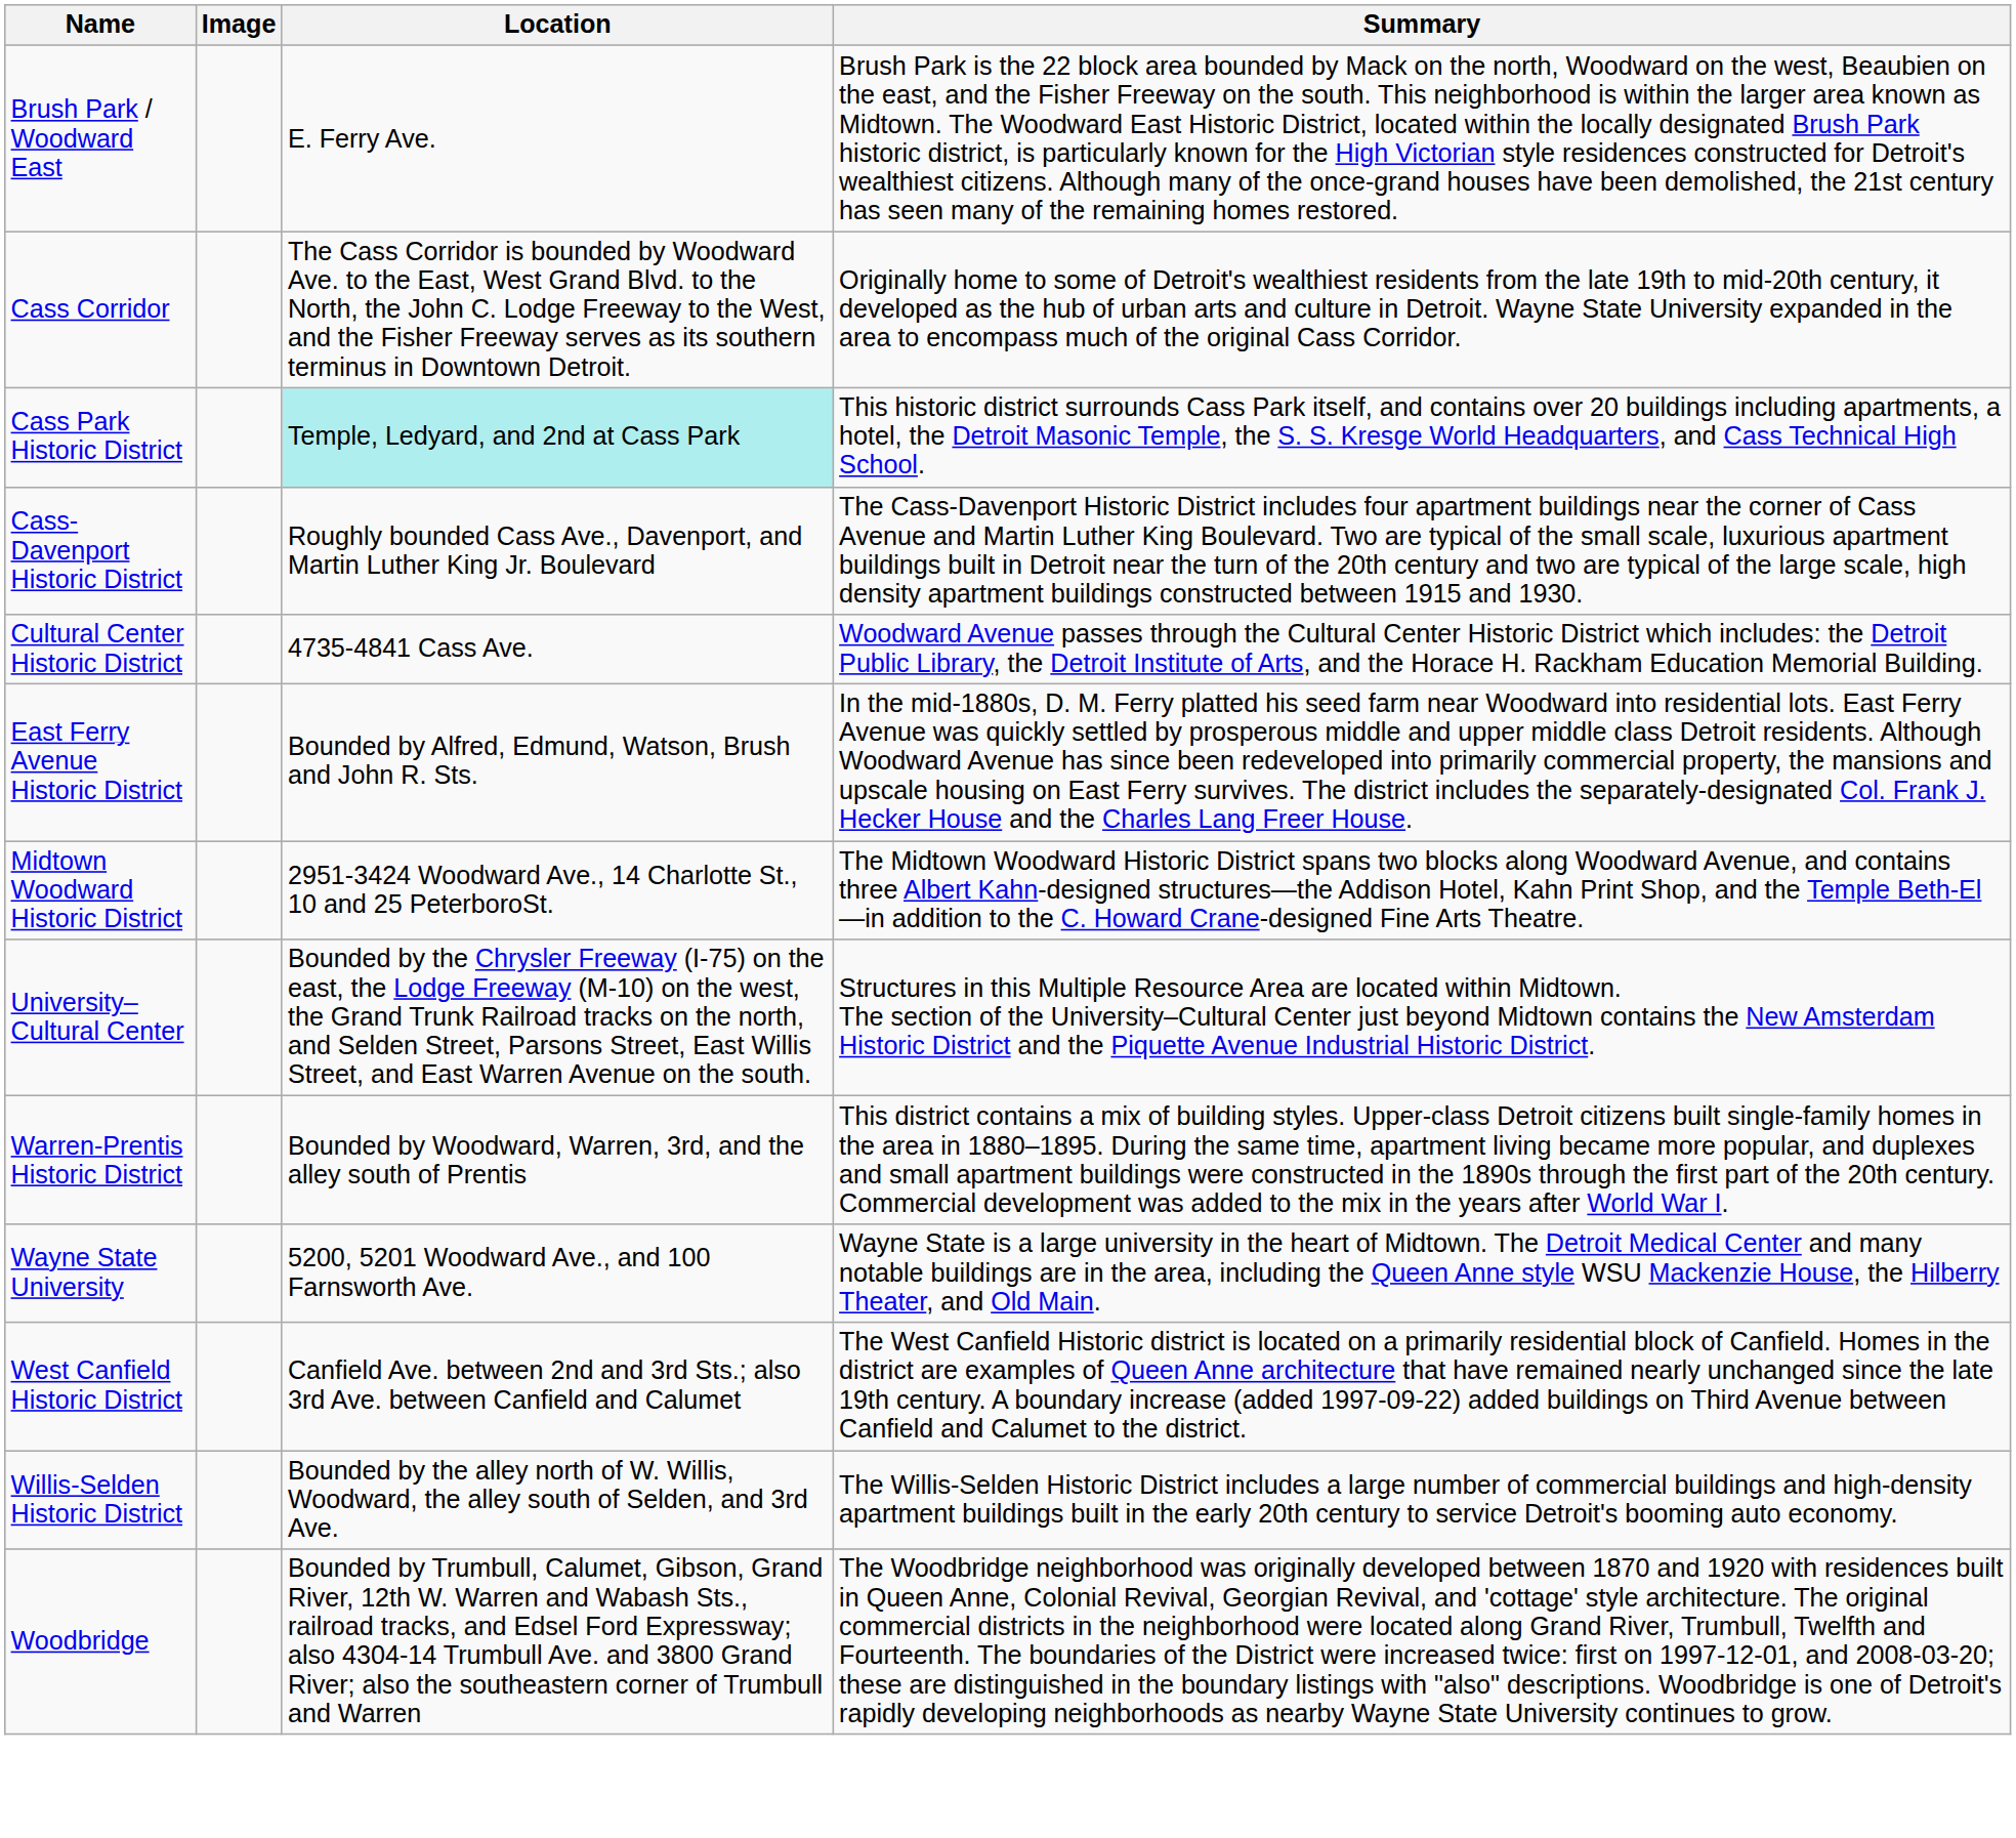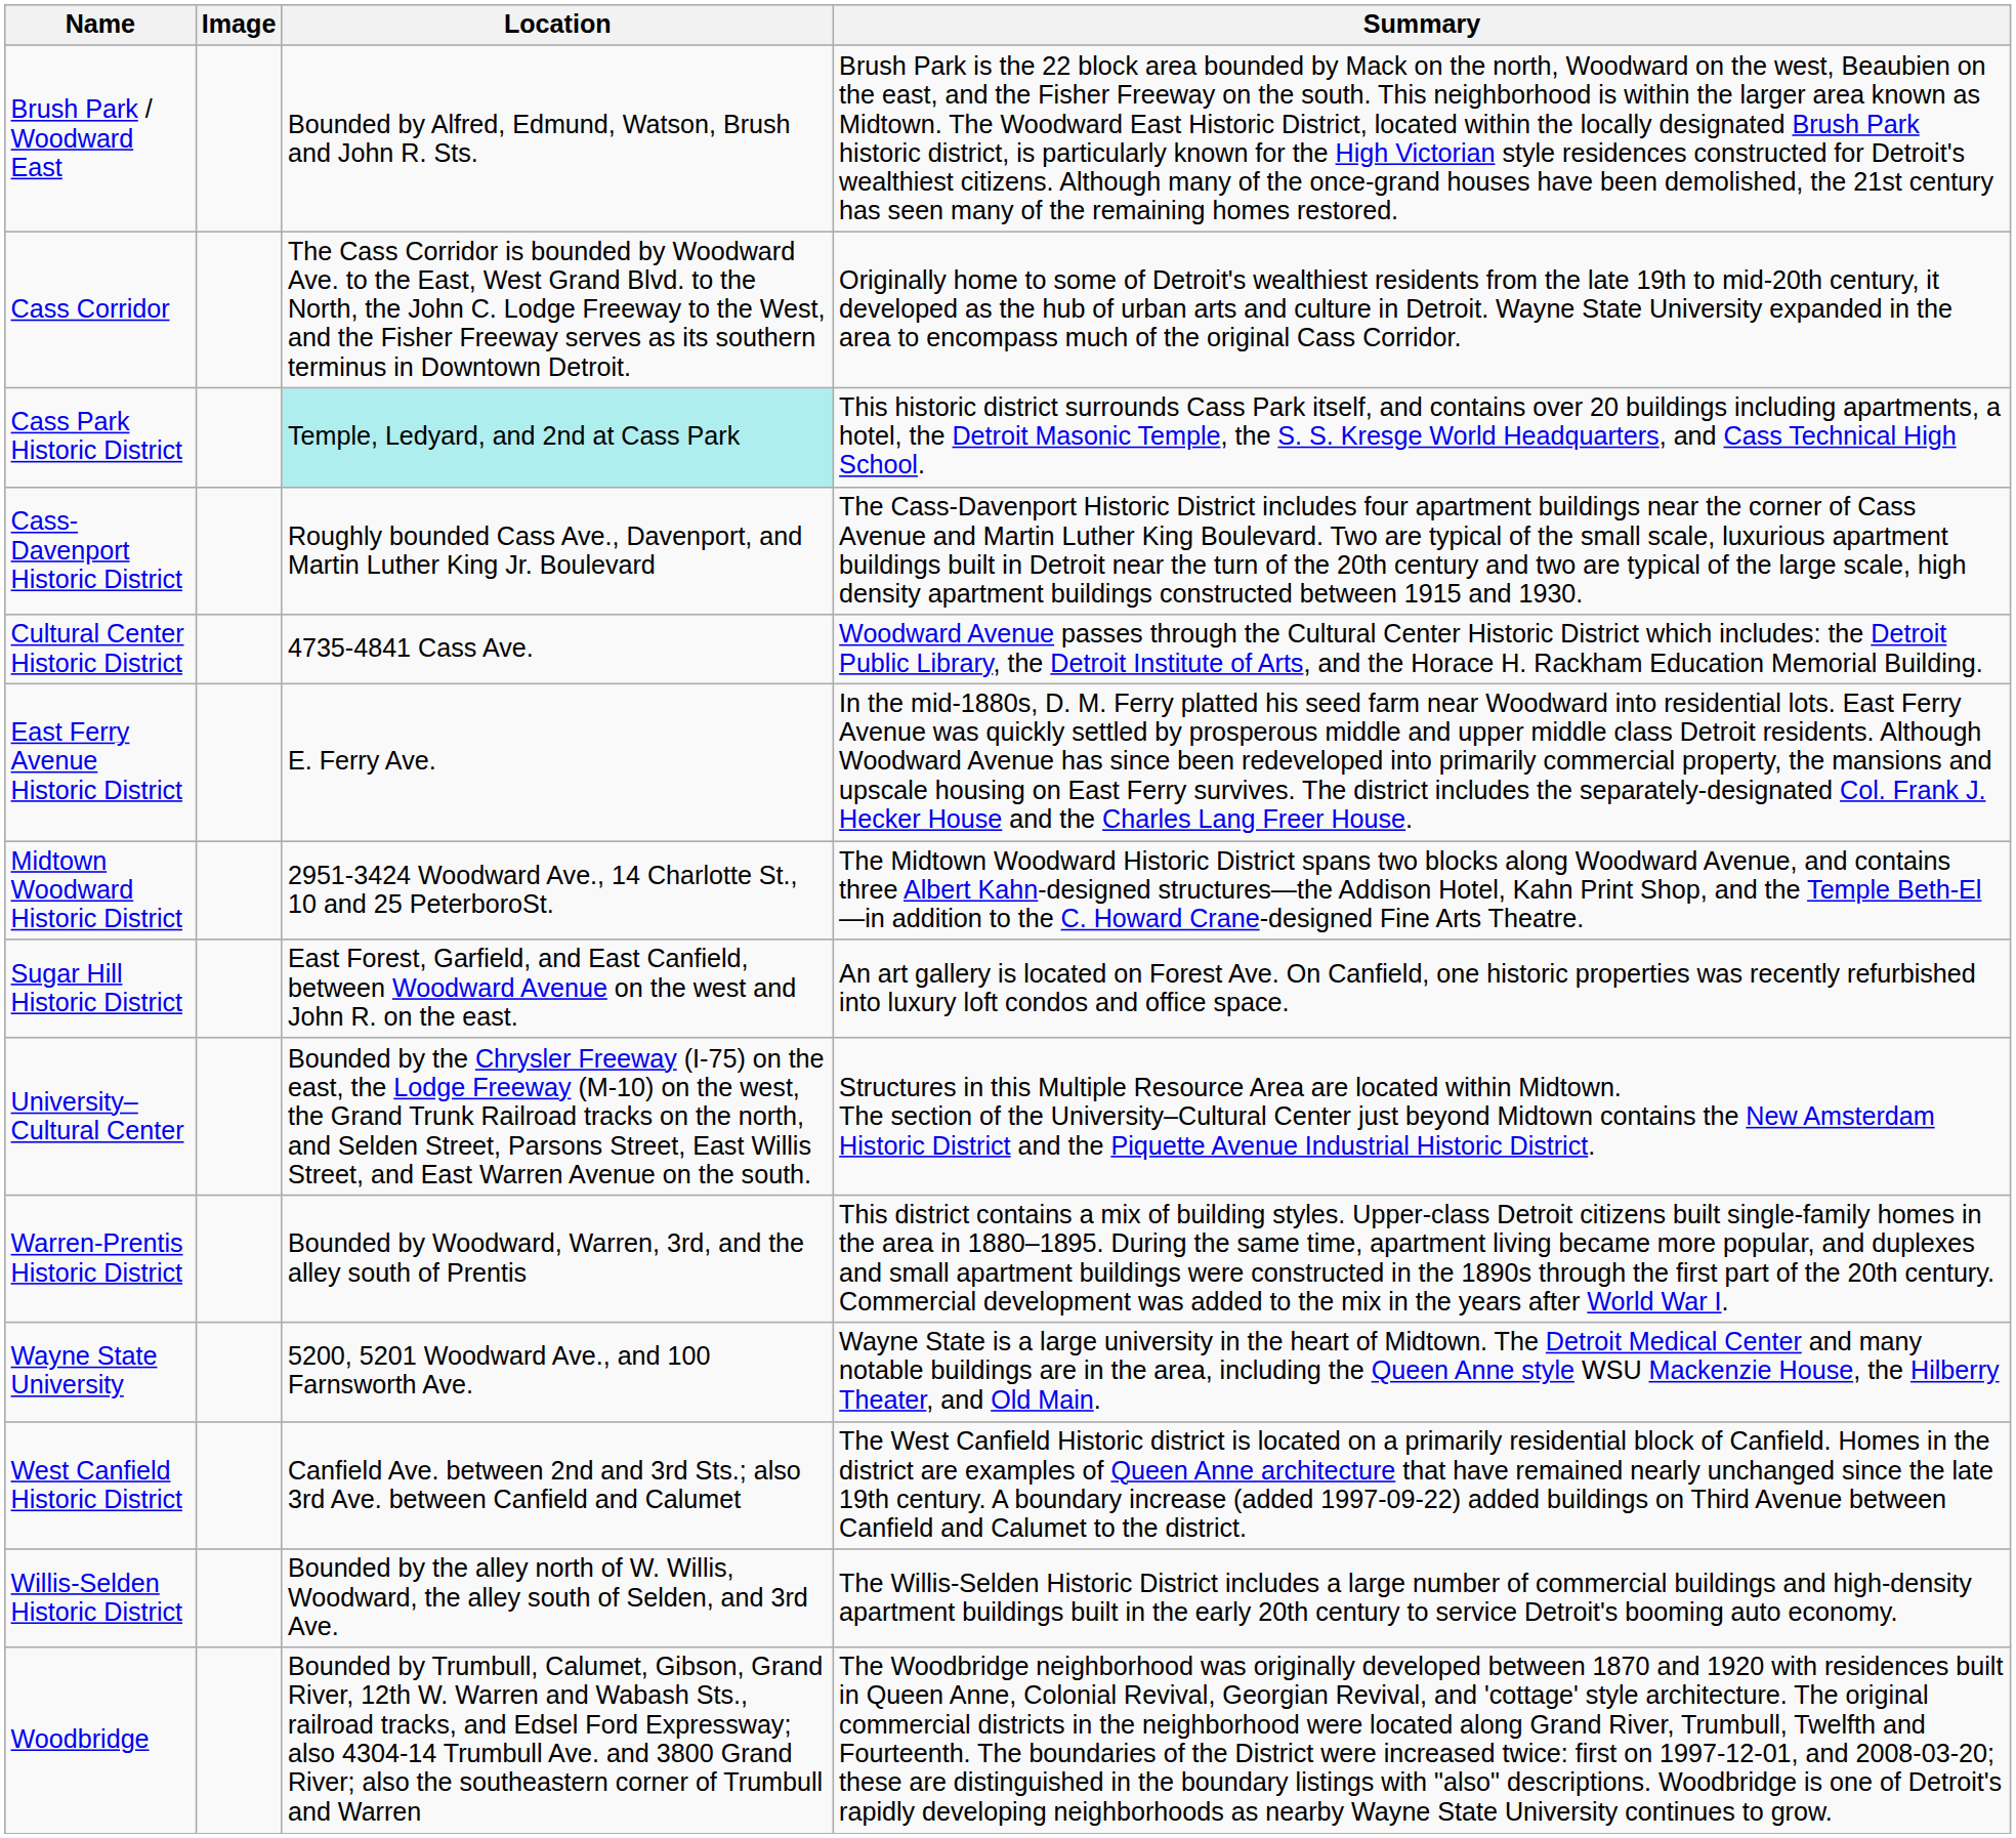 <table class="wikitable sortable">
 <tr>
 <th style="background:light gray; color:black">Name</th>
 <th class="unsortable" style="background:light gray; color:black">Image</th>
 <th class="unsortable" style="background:light gray; color:black">Location</th>
 <th class="unsortable" style="background:light gray; color:black">Summary</th>
 </tr>
 <tr>
 <td><a href='#'>Brush Park</a> / <a href='#'>Woodward East</a></td>
 <td></td>
-<td>E. Ferry Ave.<br><small></small></td>
+<td>Bounded by Alfred, Edmund, Watson, Brush and John R. Sts.<br><small></small></td>
 <td>Brush Park is the 22 block area bounded by Mack on the north, Woodward on the west, Beaubien on the east, and the Fisher Freeway on the south. This neighborhood is within the larger area known as Midtown. The Woodward East Historic District, located within the locally designated <a href='#'>Brush Park</a> historic district, is particularly known for the <a href='#'>High Victorian</a> style residences constructed for Detroit's wealthiest citizens. Although many of the once-grand houses have been demolished, the 21st century has seen many of the remaining homes restored.</td>
 </tr>
 <tr>
 <td><a href='#'>Cass Corridor</a></td>
 <td></td>
 <td>The Cass Corridor is bounded by Woodward Ave. to the East, West Grand Blvd. to the North, the John C. Lodge Freeway to the West, and the Fisher Freeway serves as its southern terminus in Downtown Detroit.</td>
 <td>Originally home to some of Detroit's wealthiest residents from the late 19th to mid-20th century, it developed as the hub of urban arts and culture in Detroit. Wayne State University expanded in the area to encompass much of the original Cass Corridor.</td>
 </tr>
 <tr>
 <td><a href='#'>Cass Park Historic District</a></td>
 <td></td>
 <td style="background: paleturquoise;">Temple, Ledyard, and 2nd at Cass Park<br><small></small></td>
 <td>This historic district surrounds Cass Park itself, and contains over 20 buildings including apartments, a hotel, the <a href='#'>Detroit Masonic Temple</a>, the <a href='#'>S. S. Kresge World Headquarters</a>, and <a href='#'>Cass Technical High School</a>.</td>
 </tr>
 <tr>
 <td><a href='#'>Cass-Davenport Historic District</a></td>
 <td></td>
 <td>Roughly bounded Cass Ave., Davenport, and Martin Luther King Jr. Boulevard<br><small></small></td>
 <td>The Cass-Davenport Historic District includes four apartment buildings near the corner of Cass Avenue and Martin Luther King Boulevard. Two are typical of the small scale, luxurious apartment buildings built in Detroit near the turn of the 20th century and two are typical of the large scale, high density apartment buildings constructed between 1915 and 1930.</td>
 </tr>
 <tr>
 <td><a href='#'>Cultural Center Historic District</a></td>
 <td></td>
 <td>4735-4841 Cass Ave.<br><small></small></td>
 <td><a href='#'>Woodward Avenue</a> passes through the Cultural Center Historic District which includes: the <a href='#'>Detroit Public Library</a>, the <a href='#'>Detroit Institute of Arts</a>, and the Horace H. Rackham Education Memorial Building.</td>
 </tr>
 <tr>
 <td><a href='#'>East Ferry Avenue Historic District</a></td>
 <td></td>
-<td>Bounded by Alfred, Edmund, Watson, Brush and John R. Sts.<br><small></small></td>
+<td>E. Ferry Ave.<br><small></small></td>
 <td>In the mid-1880s, D. M. Ferry platted his seed farm near Woodward into residential lots. East Ferry Avenue was quickly settled by prosperous middle and upper middle class Detroit residents. Although Woodward Avenue has since been redeveloped into primarily commercial property, the mansions and upscale housing on East Ferry survives. The district includes the separately-designated <a href='#'>Col. Frank J. Hecker House</a> and the <a href='#'>Charles Lang Freer House</a>.</td>
 </tr>
 <tr>
 <td><a href='#'>Midtown Woodward Historic District</a></td>
 <td></td>
 <td>2951-3424 Woodward Ave., 14 Charlotte St., 10 and 25 PeterboroSt.<br><small></small></td>
 <td>The Midtown Woodward Historic District spans two blocks along Woodward Avenue, and contains three <a href='#'>Albert Kahn</a>-designed structures—the Addison Hotel, Kahn Print Shop, and the <a href='#'>Temple Beth-El</a>—in addition to the <a href='#'>C. Howard Crane</a>-designed Fine Arts Theatre.</td>
+</tr>
+<tr>
+<td><a href='#'>Sugar Hill Historic District</a></td>
+<td></td>
+<td>East Forest, Garfield, and East Canfield, between <a href='#'>Woodward Avenue</a> on the west and John R. on the east.</td>
+<td>An art gallery is located on Forest Ave. On Canfield, one historic properties was recently refurbished into luxury loft condos and office space.</td>
 </tr>
 <tr>
 <td><a href='#'>University–Cultural Center</a></td>
 <td></td>
 <td>Bounded by the <a href='#'>Chrysler Freeway</a> (I-75) on the east, the <a href='#'>Lodge Freeway</a> (M-10) on the west, the Grand Trunk Railroad tracks on the north, and Selden Street, Parsons Street, East Willis Street, and East Warren Avenue on the south.</td>
 <td>Structures in this Multiple Resource Area are located within Midtown.<br>The section of the University–Cultural Center just beyond Midtown contains the <a href='#'>New Amsterdam Historic District</a> and the <a href='#'>Piquette Avenue Industrial Historic District</a>.</td>
 </tr>
 <tr>
 <td><a href='#'>Warren-Prentis Historic District</a></td>
 <td></td>
 <td>Bounded by Woodward, Warren, 3rd, and the alley south of Prentis<br><small></small></td>
 <td>This district contains a mix of building styles. Upper-class Detroit citizens built single-family homes in the area in 1880–1895. During the same time, apartment living became more popular, and duplexes and small apartment buildings were constructed in the 1890s through the first part of the 20th century. Commercial development was added to the mix in the years after <a href='#'>World War I</a>.</td>
 </tr>
 <tr>
 <td><a href='#'>Wayne State University</a></td>
 <td></td>
 <td>5200, 5201 Woodward Ave., and 100 Farnsworth Ave.<br><small></small></td>
 <td>Wayne State is a large university in the heart of Midtown. The <a href='#'>Detroit Medical Center</a> and many notable buildings are in the area, including the <a href='#'>Queen Anne style</a> WSU <a href='#'>Mackenzie House</a>, the <a href='#'>Hilberry Theater</a>, and <a href='#'>Old Main</a>.</td>
 </tr>
 <tr>
 <td><a href='#'>West Canfield Historic District</a></td>
 <td></td>
 <td>Canfield Ave. between 2nd and 3rd Sts.; also 3rd Ave. between Canfield and Calumet<br><small></small></td>
 <td>The West Canfield Historic district is located on a primarily residential block of Canfield. Homes in the district are examples of <a href='#'>Queen Anne architecture</a> that have remained nearly unchanged since the late 19th century. A boundary increase (added 1997-09-22) added buildings on Third Avenue between Canfield and Calumet to the district.</td>
 </tr>
 <tr>
 <td><a href='#'>Willis-Selden Historic District</a></td>
 <td></td>
 <td>Bounded by the alley north of W. Willis, Woodward, the alley south of Selden, and 3rd Ave.<br><small></small></td>
 <td>The Willis-Selden Historic District includes a large number of commercial buildings and high-density apartment buildings built in the early 20th century to service Detroit's booming auto economy.</td>
 </tr>
 <tr>
 <td><a href='#'>Woodbridge</a></td>
 <td></td>
 <td>Bounded by Trumbull, Calumet, Gibson, Grand River, 12th W. Warren and Wabash Sts., railroad tracks, and Edsel Ford Expressway; also 4304-14 Trumbull Ave. and 3800 Grand River; also the southeastern corner of Trumbull and Warren<br><small></small></td>
 <td>The Woodbridge neighborhood was originally developed between 1870 and 1920 with residences built in Queen Anne, Colonial Revival, Georgian Revival, and 'cottage' style architecture. The original commercial districts in the neighborhood were located along Grand River, Trumbull, Twelfth and Fourteenth. The boundaries of the District were increased twice: first on 1997-12-01, and 2008-03-20; these are distinguished in the boundary listings with "also" descriptions. Woodbridge is one of Detroit's rapidly developing neighborhoods as nearby Wayne State University continues to grow.</td>
 </tr>
 </table>
